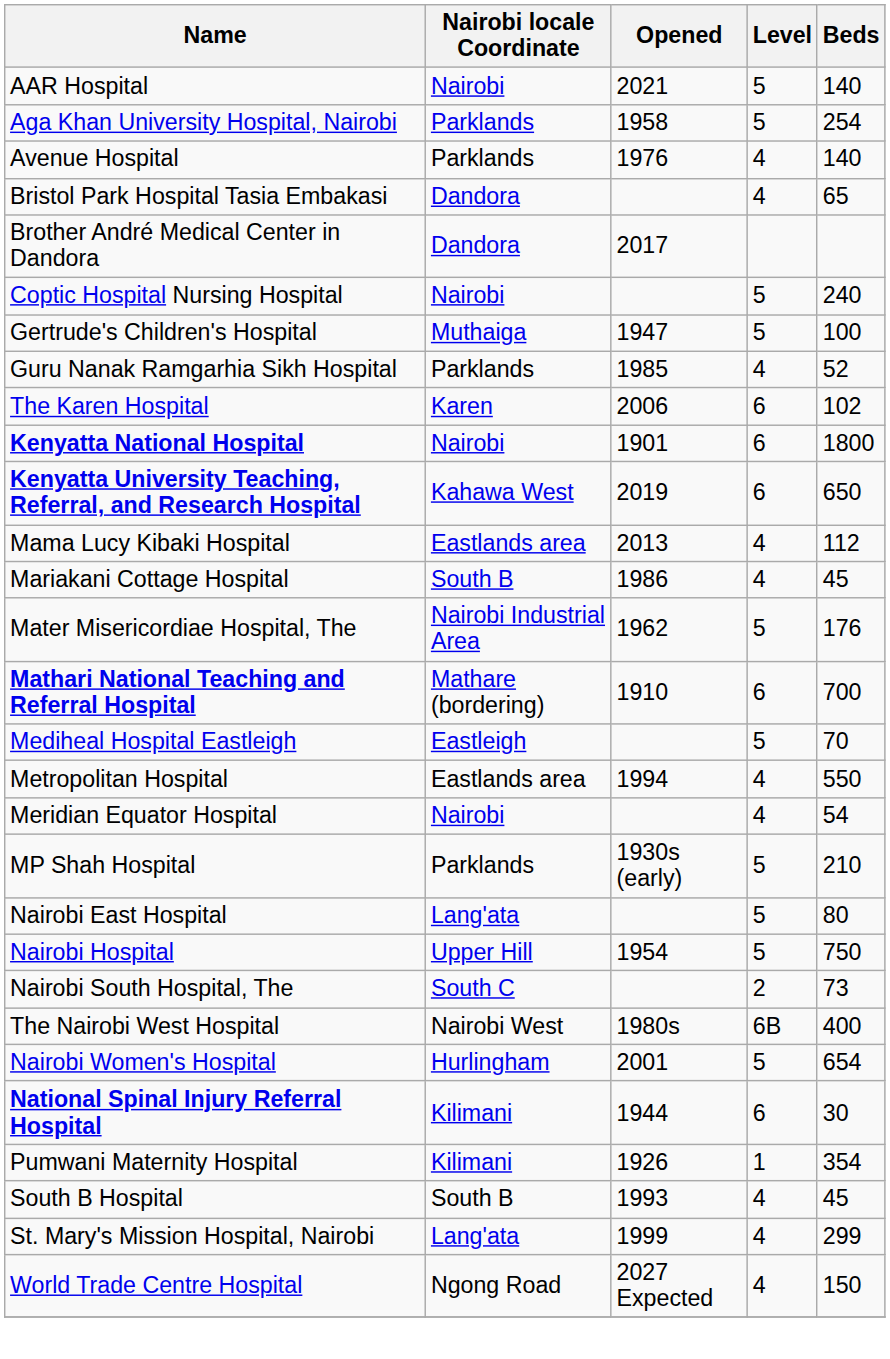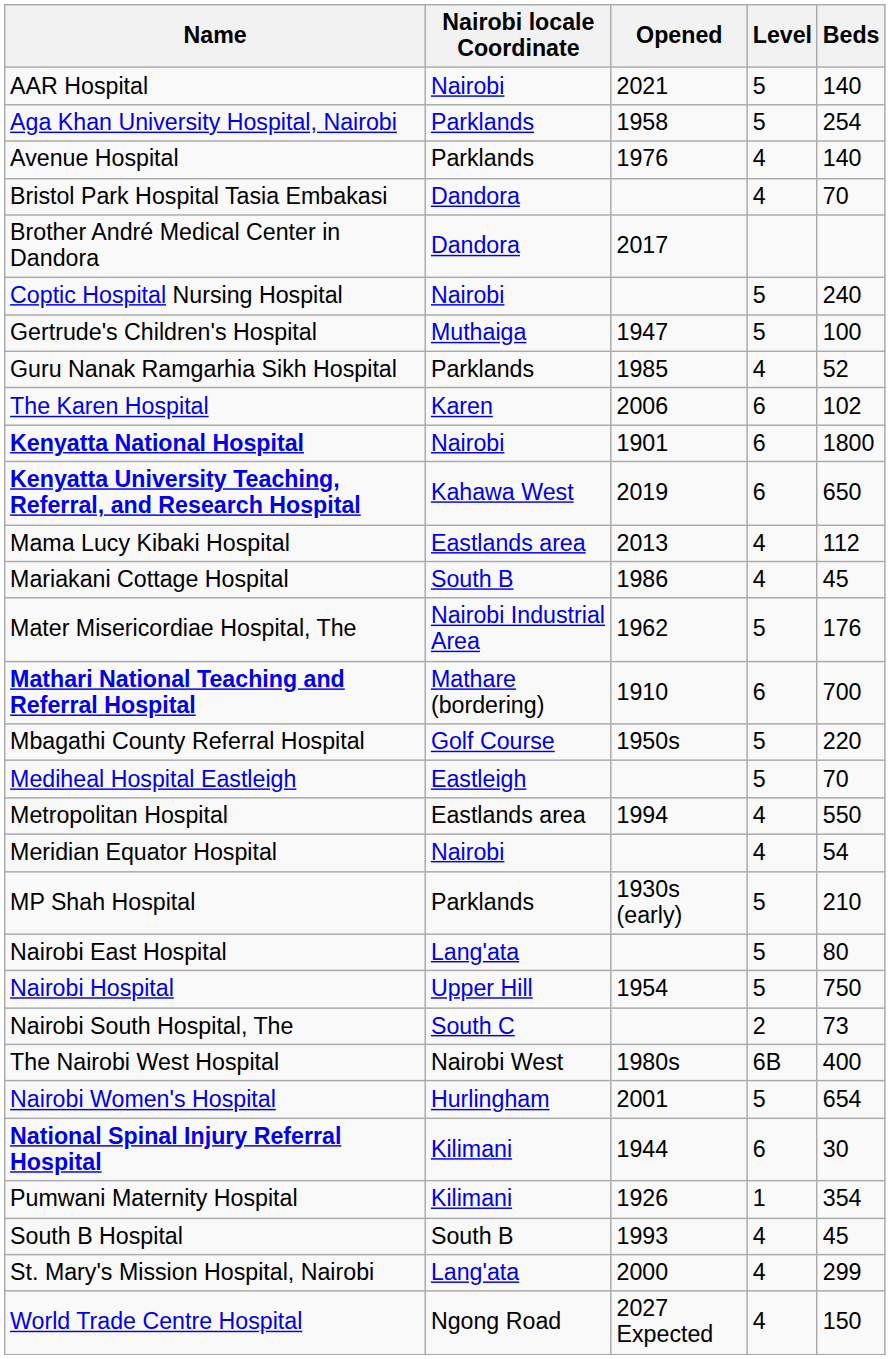 <table class="wikitable sortable">
 <tr>
 <th>Name</th>
 <th>Nairobi locale<br>Coordinate</th>
 <th>Opened</th>
 <th>Level</th>
 <th>Beds</th>
 </tr>
 <tr>
 <td>AAR Hospital</td>
 <td><a href='#'>Nairobi</a><br></td>
 <td>2021</td>
 <td>5</td>
 <td>140</td>
 </tr>
 <tr>
 <td><a href='#'>Aga Khan University Hospital, Nairobi</a></td>
 <td><a href='#'>Parklands</a><br></td>
 <td>1958</td>
 <td>5</td>
 <td>254</td>
 </tr>
 <tr>
 <td>Avenue Hospital</td>
 <td>Parklands<br></td>
 <td>1976</td>
 <td>4</td>
 <td>140</td>
 </tr>
 <tr>
 <td>Bristol Park Hospital Tasia Embakasi</td>
 <td><a href='#'>Dandora</a><br></td>
 <td></td>
 <td>4</td>
-<td>65</td>
+<td>70</td>
 </tr>
 <tr>
 <td>Brother André Medical Center in Dandora</td>
 <td><a href='#'>Dandora</a><br></td>
 <td>2017</td>
 <td></td>
 <td></td>
 </tr>
 <tr>
 <td><a href='#'>Coptic Hospital</a> Nursing Hospital</td>
 <td><a href='#'>Nairobi</a><br></td>
 <td></td>
 <td>5</td>
 <td>240</td>
 </tr>
 <tr>
 <td>Gertrude's Children's Hospital</td>
 <td><a href='#'>Muthaiga</a><br></td>
 <td>1947</td>
 <td>5</td>
 <td>100</td>
 </tr>
 <tr>
 <td>Guru Nanak Ramgarhia Sikh Hospital</td>
 <td>Parklands<br></td>
 <td>1985</td>
 <td>4</td>
 <td>52</td>
 </tr>
 <tr>
 <td><a href='#'>The Karen Hospital</a></td>
 <td><a href='#'>Karen</a><br></td>
 <td>2006</td>
 <td>6</td>
 <td>102</td>
 </tr>
 <tr>
 <td><strong><a href='#'>Kenyatta National Hospital</a></strong></td>
 <td><a href='#'>Nairobi</a><br></td>
 <td>1901</td>
 <td>6</td>
 <td>1800</td>
 </tr>
 <tr>
 <td><strong><a href='#'>Kenyatta University Teaching, Referral, and Research Hospital</a></strong></td>
 <td><a href='#'>Kahawa West</a><br></td>
 <td>2019</td>
 <td>6</td>
 <td>650</td>
 </tr>
 <tr>
 <td>Mama Lucy Kibaki Hospital</td>
 <td><a href='#'>Eastlands area</a><br></td>
 <td>2013</td>
 <td>4</td>
 <td>112</td>
 </tr>
 <tr>
 <td>Mariakani Cottage Hospital</td>
 <td><a href='#'>South B</a><br></td>
 <td>1986</td>
 <td>4</td>
 <td>45</td>
 </tr>
 <tr>
 <td>Mater Misericordiae Hospital, The</td>
 <td><a href='#'>Nairobi Industrial Area</a><br></td>
 <td>1962</td>
 <td>5</td>
 <td>176</td>
 </tr>
 <tr>
 <td><strong><a href='#'>Mathari National Teaching and Referral Hospital</a></strong></td>
 <td><a href='#'>Mathare</a> (bordering)<br></td>
 <td>1910</td>
 <td>6</td>
 <td>700</td>
+</tr>
+<tr>
+<td>Mbagathi County Referral Hospital</td>
+<td><a href='#'>Golf Course</a><br></td>
+<td>1950s</td>
+<td>5</td>
+<td>220</td>
 </tr>
 <tr>
 <td><a href='#'>Mediheal Hospital Eastleigh</a></td>
 <td><a href='#'>Eastleigh</a><br></td>
 <td></td>
 <td>5</td>
 <td>70</td>
 </tr>
 <tr>
 <td>Metropolitan Hospital</td>
 <td>Eastlands area<br></td>
 <td>1994</td>
 <td>4</td>
 <td>550</td>
 </tr>
 <tr>
 <td>Meridian Equator Hospital</td>
 <td><a href='#'>Nairobi</a><br></td>
 <td></td>
 <td>4</td>
 <td>54</td>
 </tr>
 <tr>
 <td>MP Shah Hospital</td>
 <td>Parklands<br></td>
 <td>1930s (early)</td>
 <td>5</td>
 <td>210</td>
 </tr>
 <tr>
 <td>Nairobi East Hospital</td>
 <td><a href='#'>Lang'ata</a><br></td>
 <td></td>
 <td>5</td>
 <td>80</td>
 </tr>
 <tr>
 <td><a href='#'>Nairobi Hospital</a></td>
 <td><a href='#'>Upper Hill</a><br></td>
 <td>1954</td>
 <td>5</td>
 <td>750</td>
 </tr>
 <tr>
 <td>Nairobi South Hospital, The</td>
 <td><a href='#'>South C</a><br></td>
 <td></td>
 <td>2</td>
 <td>73</td>
 </tr>
 <tr>
 <td>The Nairobi West Hospital</td>
 <td>Nairobi West<br></td>
 <td>1980s</td>
 <td>6B</td>
 <td>400</td>
 </tr>
 <tr>
 <td><a href='#'>Nairobi Women's Hospital</a></td>
 <td><a href='#'>Hurlingham</a><br></td>
 <td>2001</td>
 <td>5</td>
 <td>654</td>
 </tr>
 <tr>
 <td><strong><a href='#'>National Spinal Injury Referral Hospital</a></strong></td>
 <td><a href='#'>Kilimani</a><br></td>
 <td>1944</td>
 <td>6</td>
 <td>30</td>
 </tr>
 <tr>
 <td>Pumwani Maternity Hospital</td>
 <td><a href='#'>Kilimani</a><br></td>
 <td>1926</td>
 <td>1</td>
 <td>354</td>
 </tr>
 <tr>
 <td>South B Hospital</td>
 <td>South B<br></td>
 <td>1993</td>
 <td>4</td>
 <td>45</td>
 </tr>
 <tr>
 <td>St. Mary's Mission Hospital, Nairobi</td>
 <td><a href='#'>Lang'ata</a><br></td>
-<td>1999</td>
+<td>2000</td>
 <td>4</td>
 <td>299</td>
 </tr>
 <tr>
 <td><a href='#'>World Trade Centre Hospital</a></td>
 <td>Ngong Road<br></td>
 <td>2027 Expected</td>
 <td>4</td>
 <td>150</td>
 </tr>
 <tr>
 </tr>
 </table>
